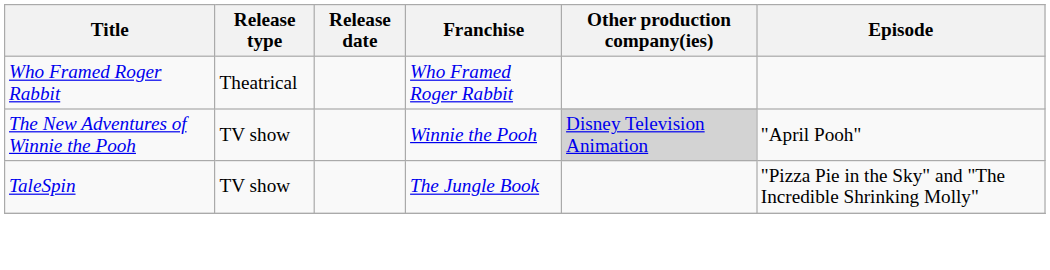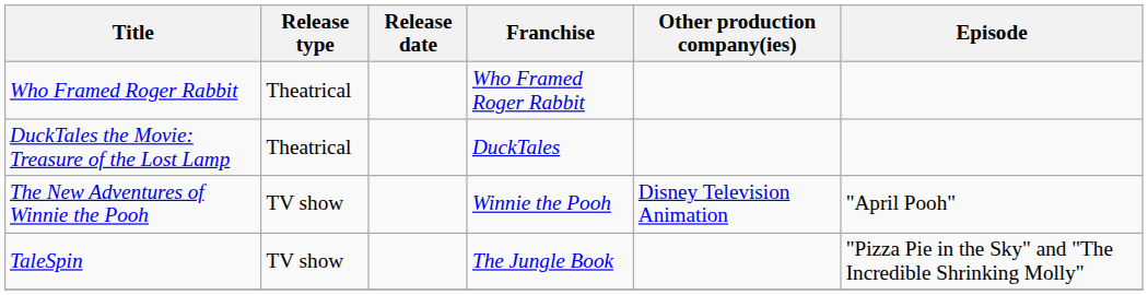 <table class="wikitable sortable">
 <tr st>
 <th>Title</th>
 <th>Release type</th>
 <th>Release date</th>
 <th>Franchise</th>
 <th>Other production company(ies)</th>
 <th>Episode</th>
 </tr>
 <tr>
 <td><em><a href='#'>Who Framed Roger Rabbit</a></em></td>
 <td>Theatrical</td>
 <td></td>
 <td><em><a href='#'>Who Framed Roger Rabbit</a></em></td>
 <td></td>
 <td></td>
 </tr>
 <tr>
+<td><em><a href='#'>DuckTales the Movie: Treasure of the Lost Lamp</a></em></td>
+<td>Theatrical</td>
+<td></td>
+<td><em><a href='#'>DuckTales</a></em></td>
+<td></td>
+<td></td>
+</tr>
+<tr>
 <td><em><a href='#'>The New Adventures of Winnie the Pooh</a></em></td>
 <td>TV show</td>
 <td></td>
 <td><em><a href='#'>Winnie the Pooh</a></em></td>
-<td style="background: lightgrey;"><a href='#'>Disney Television Animation</a></td>
+<td><a href='#'>Disney Television Animation</a></td>
 <td>"April Pooh"</td>
 </tr>
 <tr>
 <td><em><a href='#'>TaleSpin</a></em></td>
 <td>TV show</td>
 <td></td>
 <td><em><a href='#'>The Jungle Book</a></em></td>
 <td></td>
 <td>"Pizza Pie in the Sky" and "The Incredible Shrinking Molly"</td>
 </tr>
 <tr>
 </tr>
 </table>
